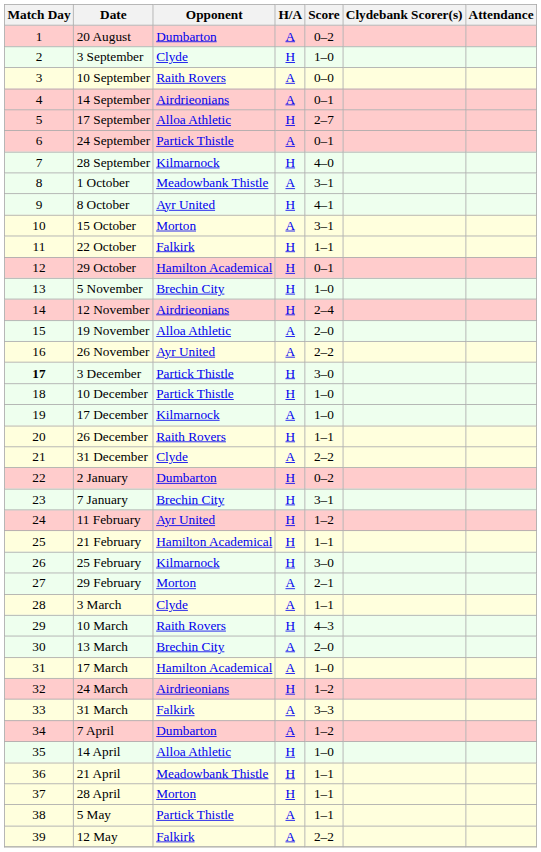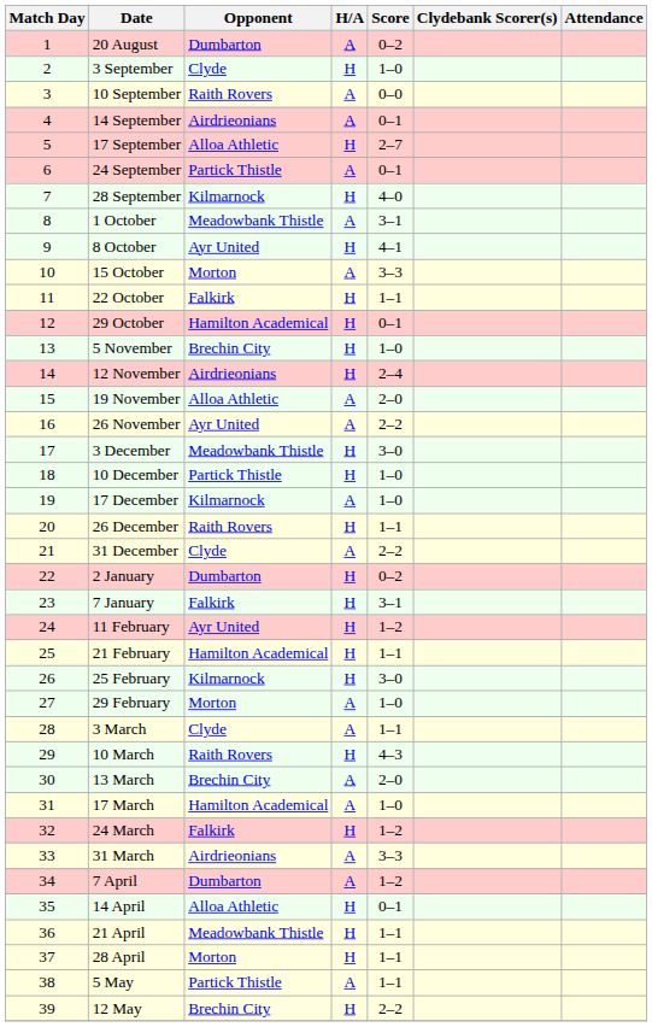 <table class="wikitable" style="text-align:center">
 <tr>
 <th>Match Day</th>
 <th>Date</th>
 <th>Opponent</th>
 <th>H/A</th>
 <th>Score</th>
 <th>Clydebank Scorer(s)</th>
 <th>Attendance</th>
 </tr>
 <tr bgcolor=#FFCCCC>
 <td>1</td>
 <td align=left>20 August</td>
 <td align=left><a href='#'>Dumbarton</a></td>
 <td><a href='#'>A</a></td>
 <td>0–2</td>
 <td align=left></td>
 <td></td>
 </tr>
 <tr bgcolor=#EEFFEE>
 <td>2</td>
 <td align=left>3 September</td>
 <td align=left><a href='#'>Clyde</a></td>
 <td><a href='#'>H</a></td>
 <td>1–0</td>
 <td align=left></td>
 <td></td>
 </tr>
 <tr bgcolor=#FFFFDD>
 <td>3</td>
 <td align=left>10 September</td>
 <td align=left><a href='#'>Raith Rovers</a></td>
 <td><a href='#'>A</a></td>
 <td>0–0</td>
 <td align=left></td>
 <td></td>
 </tr>
 <tr bgcolor=#FFCCCC>
 <td>4</td>
 <td align=left>14 September</td>
 <td align=left><a href='#'>Airdrieonians</a></td>
 <td><a href='#'>A</a></td>
 <td>0–1</td>
 <td align=left></td>
 <td></td>
 </tr>
 <tr bgcolor=#FFCCCC>
 <td>5</td>
 <td align=left>17 September</td>
 <td align=left><a href='#'>Alloa Athletic</a></td>
 <td><a href='#'>H</a></td>
 <td>2–7</td>
 <td align=left></td>
 <td></td>
 </tr>
 <tr bgcolor=#FFCCCC>
 <td>6</td>
 <td align=left>24 September</td>
 <td align=left><a href='#'>Partick Thistle</a></td>
 <td><a href='#'>A</a></td>
 <td>0–1</td>
 <td align=left></td>
 <td></td>
 </tr>
 <tr bgcolor=#EEFFEE>
 <td>7</td>
 <td align=left>28 September</td>
 <td align=left><a href='#'>Kilmarnock</a></td>
 <td><a href='#'>H</a></td>
 <td>4–0</td>
 <td align=left></td>
 <td></td>
 </tr>
 <tr bgcolor=#EEFFEE>
 <td>8</td>
 <td align=left>1 October</td>
 <td align=left><a href='#'>Meadowbank Thistle</a></td>
 <td><a href='#'>A</a></td>
 <td>3–1</td>
 <td align=left></td>
 <td></td>
 </tr>
 <tr bgcolor=#EEFFEE>
 <td>9</td>
 <td align=left>8 October</td>
 <td align=left><a href='#'>Ayr United</a></td>
 <td><a href='#'>H</a></td>
 <td>4–1</td>
 <td align=left></td>
 <td></td>
 </tr>
 <tr bgcolor=#FFFFDD>
 <td>10</td>
 <td align=left>15 October</td>
 <td align=left><a href='#'>Morton</a></td>
 <td><a href='#'>A</a></td>
-<td>3–1</td>
+<td>3–3</td>
 <td align=left></td>
 <td></td>
 </tr>
 <tr bgcolor=#FFFFDD>
 <td>11</td>
 <td align=left>22 October</td>
 <td align=left><a href='#'>Falkirk</a></td>
 <td><a href='#'>H</a></td>
 <td>1–1</td>
 <td align=left></td>
 <td></td>
 </tr>
 <tr bgcolor=#FFCCCC>
 <td>12</td>
 <td align=left>29 October</td>
 <td align=left><a href='#'>Hamilton Academical</a></td>
 <td><a href='#'>H</a></td>
 <td>0–1</td>
 <td align=left></td>
 <td></td>
 </tr>
 <tr bgcolor=#EEFFEE>
 <td>13</td>
 <td align=left>5 November</td>
 <td align=left><a href='#'>Brechin City</a></td>
 <td><a href='#'>H</a></td>
 <td>1–0</td>
 <td align=left></td>
 <td></td>
 </tr>
 <tr bgcolor=#FFCCCC>
 <td>14</td>
 <td align=left>12 November</td>
 <td align=left><a href='#'>Airdrieonians</a></td>
 <td><a href='#'>H</a></td>
 <td>2–4</td>
 <td align=left></td>
 <td></td>
 </tr>
 <tr bgcolor=#EEFFEE>
 <td>15</td>
 <td align=left>19 November</td>
 <td align=left><a href='#'>Alloa Athletic</a></td>
 <td><a href='#'>A</a></td>
 <td>2–0</td>
 <td align=left></td>
 <td></td>
 </tr>
 <tr bgcolor=#FFFFDD>
 <td>16</td>
 <td align=left>26 November</td>
 <td align=left><a href='#'>Ayr United</a></td>
 <td><a href='#'>A</a></td>
 <td>2–2</td>
 <td align=left></td>
 <td></td>
 </tr>
 <tr bgcolor=#EEFFEE>
-<td><strong>17</strong></td>
+<td>17</td>
 <td align=left>3 December</td>
-<td align=left><a href='#'>Partick Thistle</a></td>
+<td align=left><a href='#'>Meadowbank Thistle</a></td>
 <td><a href='#'>H</a></td>
 <td>3–0</td>
 <td align=left></td>
 <td></td>
 </tr>
 <tr bgcolor=#EEFFEE>
 <td>18</td>
 <td align=left>10 December</td>
 <td align=left><a href='#'>Partick Thistle</a></td>
 <td><a href='#'>H</a></td>
 <td>1–0</td>
 <td align=left></td>
 <td></td>
 </tr>
 <tr bgcolor=#EEFFEE>
 <td>19</td>
 <td align=left>17 December</td>
 <td align=left><a href='#'>Kilmarnock</a></td>
 <td><a href='#'>A</a></td>
 <td>1–0</td>
 <td align=left></td>
 <td></td>
 </tr>
 <tr bgcolor=#FFFFDD>
 <td>20</td>
 <td align=left>26 December</td>
 <td align=left><a href='#'>Raith Rovers</a></td>
 <td><a href='#'>H</a></td>
 <td>1–1</td>
 <td align=left></td>
 <td></td>
 </tr>
 <tr bgcolor=#FFFFDD>
 <td>21</td>
 <td align=left>31 December</td>
 <td align=left><a href='#'>Clyde</a></td>
 <td><a href='#'>A</a></td>
 <td>2–2</td>
 <td align=left></td>
 <td></td>
 </tr>
 <tr bgcolor=#FFCCCC>
 <td>22</td>
 <td align=left>2 January</td>
 <td align=left><a href='#'>Dumbarton</a></td>
 <td><a href='#'>H</a></td>
 <td>0–2</td>
 <td align=left></td>
 <td></td>
 </tr>
 <tr bgcolor=#EEFFEE>
 <td>23</td>
 <td align=left>7 January</td>
-<td align=left><a href='#'>Brechin City</a></td>
+<td align=left><a href='#'>Falkirk</a></td>
 <td><a href='#'>H</a></td>
 <td>3–1</td>
 <td align=left></td>
 <td></td>
 </tr>
 <tr bgcolor=#FFCCCC>
 <td>24</td>
 <td align=left>11 February</td>
 <td align=left><a href='#'>Ayr United</a></td>
 <td><a href='#'>H</a></td>
 <td>1–2</td>
 <td align=left></td>
 <td></td>
 </tr>
 <tr bgcolor=#FFFFDD>
 <td>25</td>
 <td align=left>21 February</td>
 <td align=left><a href='#'>Hamilton Academical</a></td>
 <td><a href='#'>H</a></td>
 <td>1–1</td>
 <td align=left></td>
 <td></td>
 </tr>
 <tr bgcolor=#EEFFEE>
 <td>26</td>
 <td align=left>25 February</td>
 <td align=left><a href='#'>Kilmarnock</a></td>
 <td><a href='#'>H</a></td>
 <td>3–0</td>
 <td align=left></td>
 <td></td>
 </tr>
 <tr bgcolor=#EEFFEE>
 <td>27</td>
 <td align=left>29 February</td>
 <td align=left><a href='#'>Morton</a></td>
 <td><a href='#'>A</a></td>
-<td>2–1</td>
+<td>1–0</td>
 <td align=left></td>
 <td></td>
 </tr>
 <tr bgcolor=#FFFFDD>
 <td>28</td>
 <td align=left>3 March</td>
 <td align=left><a href='#'>Clyde</a></td>
 <td><a href='#'>A</a></td>
 <td>1–1</td>
 <td align=left></td>
 <td></td>
 </tr>
 <tr bgcolor=#EEFFEE>
 <td>29</td>
 <td align=left>10 March</td>
 <td align=left><a href='#'>Raith Rovers</a></td>
 <td><a href='#'>H</a></td>
 <td>4–3</td>
 <td align=left></td>
 <td></td>
 </tr>
 <tr bgcolor=#EEFFEE>
 <td>30</td>
 <td align=left>13 March</td>
 <td align=left><a href='#'>Brechin City</a></td>
 <td><a href='#'>A</a></td>
 <td>2–0</td>
 <td align=left></td>
 <td></td>
 </tr>
 <tr bgcolor=#FFFFDD>
 <td>31</td>
 <td align=left>17 March</td>
 <td align=left><a href='#'>Hamilton Academical</a></td>
 <td><a href='#'>A</a></td>
 <td>1–0</td>
 <td align=left></td>
 <td></td>
 </tr>
 <tr bgcolor=#FFCCCC>
 <td>32</td>
 <td align=left>24 March</td>
-<td align=left><a href='#'>Airdrieonians</a></td>
+<td align=left><a href='#'>Falkirk</a></td>
 <td><a href='#'>H</a></td>
 <td>1–2</td>
 <td align=left></td>
 <td></td>
 </tr>
 <tr bgcolor=#FFFFDD>
 <td>33</td>
 <td align=left>31 March</td>
-<td align=left><a href='#'>Falkirk</a></td>
+<td align=left><a href='#'>Airdrieonians</a></td>
 <td><a href='#'>A</a></td>
 <td>3–3</td>
 <td align=left></td>
 <td></td>
 </tr>
 <tr bgcolor=#FFCCCC>
 <td>34</td>
 <td align=left>7 April</td>
 <td align=left><a href='#'>Dumbarton</a></td>
 <td><a href='#'>A</a></td>
 <td>1–2</td>
 <td align=left></td>
 <td></td>
 </tr>
 <tr bgcolor=#EEFFEE>
 <td>35</td>
 <td align=left>14 April</td>
 <td align=left><a href='#'>Alloa Athletic</a></td>
 <td><a href='#'>H</a></td>
-<td>1–0</td>
+<td>0–1</td>
 <td align=left></td>
 <td></td>
 </tr>
 <tr bgcolor=#FFFFDD>
 <td>36</td>
 <td align=left>21 April</td>
 <td align=left><a href='#'>Meadowbank Thistle</a></td>
 <td><a href='#'>H</a></td>
 <td>1–1</td>
 <td align=left></td>
 <td></td>
 </tr>
 <tr bgcolor=#FFFFDD>
 <td>37</td>
 <td align=left>28 April</td>
 <td align=left><a href='#'>Morton</a></td>
 <td><a href='#'>H</a></td>
 <td>1–1</td>
 <td align=left></td>
 <td></td>
 </tr>
 <tr bgcolor=#FFFFDD>
 <td>38</td>
 <td align=left>5 May</td>
 <td align=left><a href='#'>Partick Thistle</a></td>
 <td><a href='#'>A</a></td>
 <td>1–1</td>
 <td align=left></td>
 <td></td>
 </tr>
 <tr bgcolor=#FFFFDD>
 <td>39</td>
 <td align=left>12 May</td>
-<td align=left><a href='#'>Falkirk</a></td>
-<td><a href='#'>A</a></td>
+<td align=left><a href='#'>Brechin City</a></td>
+<td><a href='#'>H</a></td>
 <td>2–2</td>
 <td align=left></td>
 <td></td>
 </tr>
 <tr>
 </tr>
 </table>
